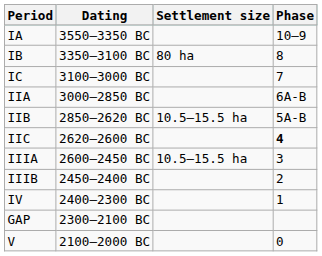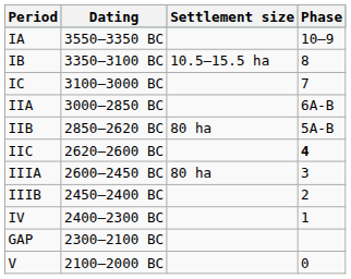 <table class="wikitable">
 <tr style="background:#2f847c">
 <th>Period</th>
 <th>Dating</th>
 <th>Settlement size</th>
 <th>Phase</th>
 </tr>
 <tr>
 <td>IA</td>
 <td>3550–3350 BC</td>
 <td></td>
 <td>10–9</td>
 </tr>
 <tr>
 <td>IB</td>
 <td>3350–3100 BC</td>
-<td>80 ha</td>
+<td>10.5–15.5 ha</td>
 <td>8</td>
 </tr>
 <tr>
 <td>IC</td>
 <td>3100–3000 BC</td>
 <td></td>
 <td>7</td>
 </tr>
 <tr>
 <td>IIA</td>
 <td>3000–2850 BC</td>
 <td></td>
 <td>6A-B</td>
 </tr>
 <tr>
 <td>IIB</td>
 <td>2850–2620 BC</td>
-<td>10.5–15.5 ha</td>
+<td>80 ha</td>
 <td>5A-B</td>
 </tr>
 <tr>
 <td>IIC</td>
 <td>2620–2600 BC</td>
 <td></td>
 <td><strong>4</strong></td>
 </tr>
 <tr>
 <td>IIIA</td>
 <td>2600–2450 BC</td>
-<td>10.5–15.5 ha</td>
+<td>80 ha</td>
 <td>3</td>
 </tr>
 <tr>
 <td>IIIB</td>
 <td>2450–2400 BC</td>
 <td></td>
 <td>2</td>
 </tr>
 <tr>
 <td>IV</td>
 <td>2400–2300 BC</td>
 <td></td>
 <td>1</td>
 </tr>
 <tr>
 <td>GAP</td>
 <td>2300–2100 BC</td>
 <td></td>
 <td></td>
 </tr>
 <tr>
 <td>V</td>
 <td>2100–2000 BC</td>
 <td></td>
 <td>0</td>
 </tr>
 </table>
